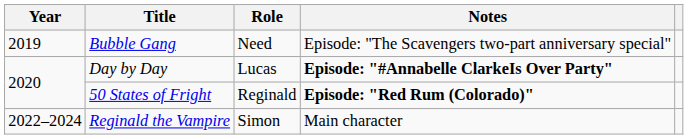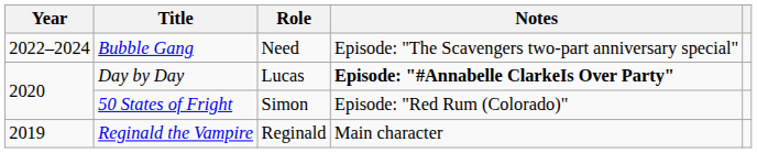 <table class="wikitable sortable plainrowheaders">
 <tr>
 <th scope="col">Year</th>
 <th scope="col">Title</th>
 <th scope="col">Role</th>
 <th scope="col" class="unsortable">Notes</th>
 <th scope="col" class="unsortable"></th>
 </tr>
 <tr>
-<td rowspan="1">2019</td>
+<td>2022–2024</td>
 <td><em><a href='#'>Bubble Gang</a></em></td>
 <td>Need</td>
 <td>Episode: "The Scavengers two-part anniversary special"</td>
 <td style="text-align:center;"><br></td>
 </tr>
 <tr>
 <td rowspan="2">2020</td>
 <td><em>Day by Day</em></td>
 <td>Lucas</td>
 <td><strong>Episode: "#Annabelle ClarkeIs Over Party"</strong></td>
 <td style="text-align:center;"></td>
 </tr>
 <tr>
 <td><em><a href='#'>50 States of Fright</a></em></td>
-<td>Reginald</td>
-<td><strong>Episode: "Red Rum (Colorado)"</strong></td>
+<td>Simon</td>
+<td>Episode: "Red Rum (Colorado)"</td>
 <td style="text-align:center;"></td>
 </tr>
 <tr>
-<td>2022–2024</td>
+<td rowspan="1">2019</td>
 <td><em><a href='#'>Reginald the Vampire</a></em></td>
-<td>Simon</td>
+<td>Reginald</td>
 <td>Main character</td>
 <td style="text-align:center;"></td>
 </tr>
 </table>
